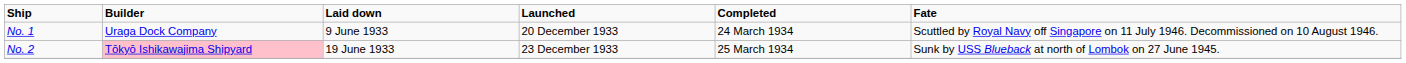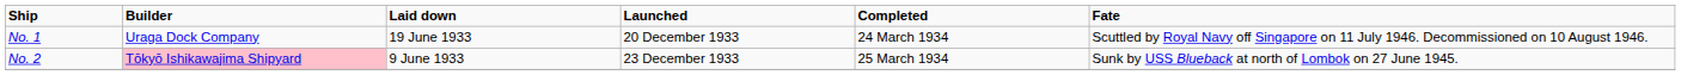 <table class="wikitable">
 <tr>
 <td width="4%"><strong>Ship</strong></td>
 <td width="9%"><strong>Builder</strong></td>
 <td width="8%" bgcolor=><strong>Laid down</strong></td>
 <td width="8%" bgcolor=><strong>Launched</strong></td>
 <td width="8%" bgcolor=><strong>Completed</strong></td>
 <td width="20%" bgcolor=><strong>Fate</strong></td>
 </tr>
 <tr>
 <td><a href='#'><em>No. 1</em></a></td>
 <td><a href='#'>Uraga Dock Company</a></td>
-<td>9 June 1933</td>
+<td>19 June 1933</td>
 <td>20 December 1933</td>
 <td>24 March 1934</td>
 <td>Scuttled by <a href='#'>Royal Navy</a> off <a href='#'>Singapore</a> on 11 July 1946. Decommissioned on 10 August 1946.</td>
 </tr>
 <tr>
 <td><a href='#'><em>No. 2</em></a></td>
 <td style="background: pink;"><a href='#'>Tōkyō Ishikawajima Shipyard</a></td>
-<td>19 June 1933</td>
+<td>9 June 1933</td>
 <td>23 December 1933</td>
 <td>25 March 1934</td>
 <td>Sunk by <a href='#'>USS <em>Blueback</em></a> at north of <a href='#'>Lombok</a> on 27 June 1945.</td>
 </tr>
 <tr>
 </tr>
 </table>
